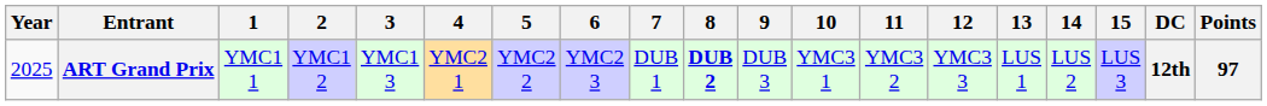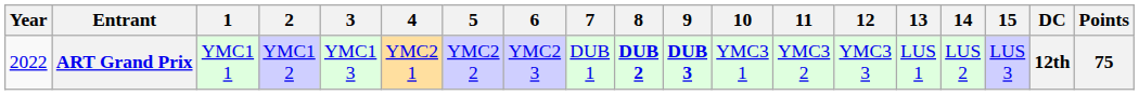 <table class="wikitable" style="text-align:center; font-size:85%">
 <tr>
 <th>Year</th>
 <th>Entrant</th>
 <th>1</th>
 <th>2</th>
 <th>3</th>
 <th>4</th>
 <th>5</th>
 <th>6</th>
 <th>7</th>
 <th>8</th>
 <th>9</th>
 <th>10</th>
 <th>11</th>
 <th>12</th>
 <th>13</th>
 <th>14</th>
 <th>15</th>
 <th>DC</th>
 <th>Points</th>
 </tr>
 <tr>
-<td><a href='#'>2025</a></td>
+<td><a href='#'>2022</a></td>
 <th nowrap><a href='#'>ART Grand Prix</a></th>
 <td style="background:#DFFFDF;"><a href='#'>YMC1<br>1</a><br></td>
 <td style="background:#CFCFFF;"><a href='#'>YMC1<br>2</a><br></td>
 <td style="background:#DFFFDF;"><a href='#'>YMC1<br>3</a><br></td>
 <td style="background:#FFDF9F;"><a href='#'>YMC2<br>1</a><br></td>
 <td style="background:#CFCFFF;"><a href='#'>YMC2<br>2</a><br></td>
 <td style="background:#CFCFFF;"><a href='#'>YMC2<br>3</a><br></td>
 <td style="background:#DFFFDF;"><a href='#'>DUB<br>1</a><br></td>
 <td style="background:#DFFFDF;"><strong><a href='#'>DUB<br>2</a><br></strong></td>
-<td style="background:#DFFFDF;"><a href='#'>DUB<br>3</a><br></td>
+<td style="background:#DFFFDF;"><strong><a href='#'>DUB<br>3</a><br></strong></td>
 <td style="background:#DFFFDF;"><a href='#'>YMC3<br>1</a><br></td>
 <td style="background:#DFFFDF;"><a href='#'>YMC3<br>2</a><br></td>
 <td style="background:#DFFFDF;"><a href='#'>YMC3<br>3</a><br></td>
 <td style="background:#DFFFDF;"><a href='#'>LUS<br>1</a><br></td>
 <td style="background:#DFFFDF;"><a href='#'>LUS<br>2</a><br></td>
 <td style="background:#CFCFFF;"><a href='#'>LUS<br>3</a><br></td>
 <th>12th</th>
-<th>97</th>
+<th>75</th>
 </tr>
 </table>
